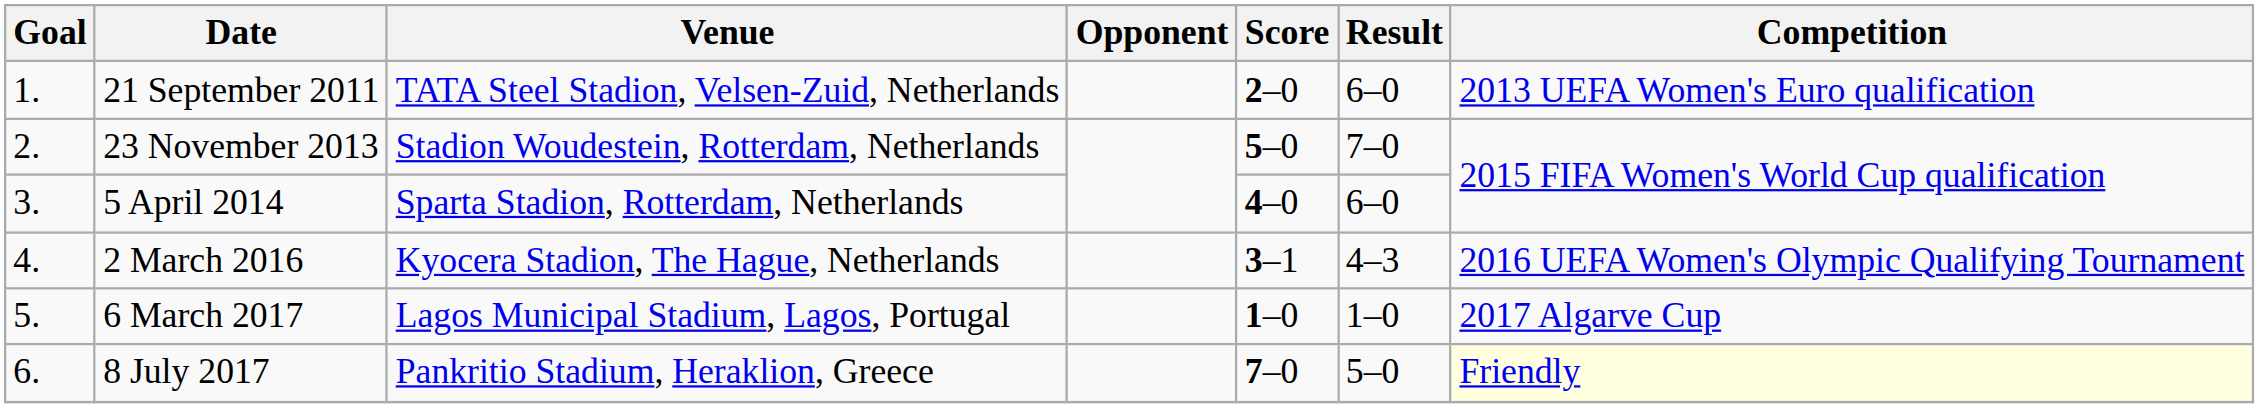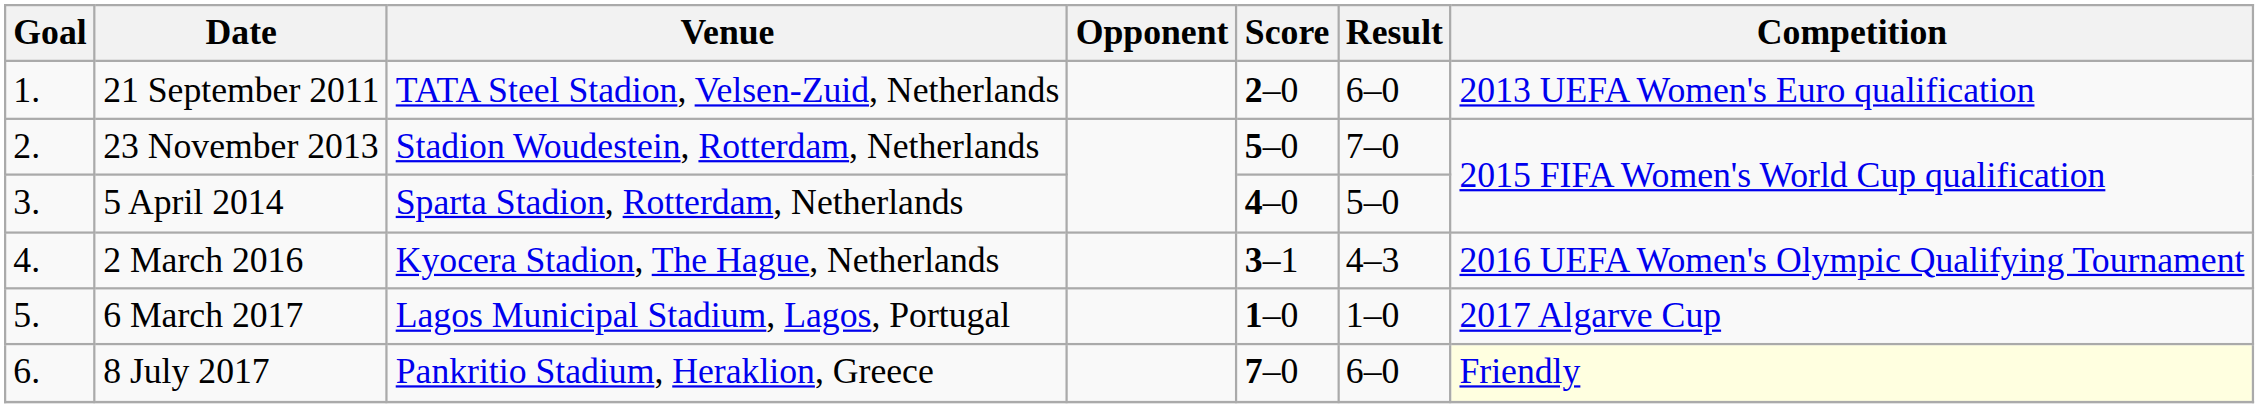 <table class="wikitable">
 <tr>
 <th>Goal</th>
 <th>Date</th>
 <th>Venue</th>
 <th>Opponent</th>
 <th>Score</th>
 <th>Result</th>
 <th>Competition</th>
 </tr>
 <tr>
 <td>1.</td>
 <td>21 September 2011</td>
 <td><a href='#'>TATA Steel Stadion</a>, <a href='#'>Velsen-Zuid</a>, Netherlands</td>
 <td></td>
 <td align=left><strong>2</strong>–0</td>
 <td align=left>6–0</td>
 <td><a href='#'>2013 UEFA Women's Euro qualification</a></td>
 </tr>
 <tr>
 <td>2.</td>
 <td>23 November 2013</td>
 <td><a href='#'>Stadion Woudestein</a>, <a href='#'>Rotterdam</a>, Netherlands</td>
 <td rowspan=2></td>
 <td align=left><strong>5</strong>–0</td>
 <td align=left>7–0</td>
 <td rowspan=2><a href='#'>2015 FIFA Women's World Cup qualification</a></td>
 </tr>
 <tr>
 <td>3.</td>
 <td>5 April 2014</td>
 <td><a href='#'>Sparta Stadion</a>, <a href='#'>Rotterdam</a>, Netherlands</td>
 <td align=left><strong>4</strong>–0</td>
-<td align=left>6–0</td>
+<td align=left>5–0</td>
 </tr>
 <tr>
 <td>4.</td>
 <td>2 March 2016</td>
 <td><a href='#'>Kyocera Stadion</a>, <a href='#'>The Hague</a>, Netherlands</td>
 <td></td>
 <td align=left><strong>3</strong>–1</td>
 <td align=left>4–3</td>
 <td><a href='#'>2016 UEFA Women's Olympic Qualifying Tournament</a></td>
 </tr>
 <tr>
 <td>5.</td>
 <td>6 March 2017</td>
 <td><a href='#'>Lagos Municipal Stadium</a>, <a href='#'>Lagos</a>, Portugal</td>
 <td></td>
 <td align=left><strong>1</strong>–0</td>
 <td align=left>1–0</td>
 <td><a href='#'>2017 Algarve Cup</a></td>
 </tr>
 <tr>
 <td>6.</td>
 <td>8 July 2017</td>
 <td><a href='#'>Pankritio Stadium</a>, <a href='#'>Heraklion</a>, Greece</td>
 <td></td>
 <td align=left><strong>7</strong>–0</td>
-<td align=left>5–0</td>
+<td align=left>6–0</td>
 <td style="background: lightyellow;"><a href='#'>Friendly</a></td>
 </tr>
 <tr>
 </tr>
 </table>
